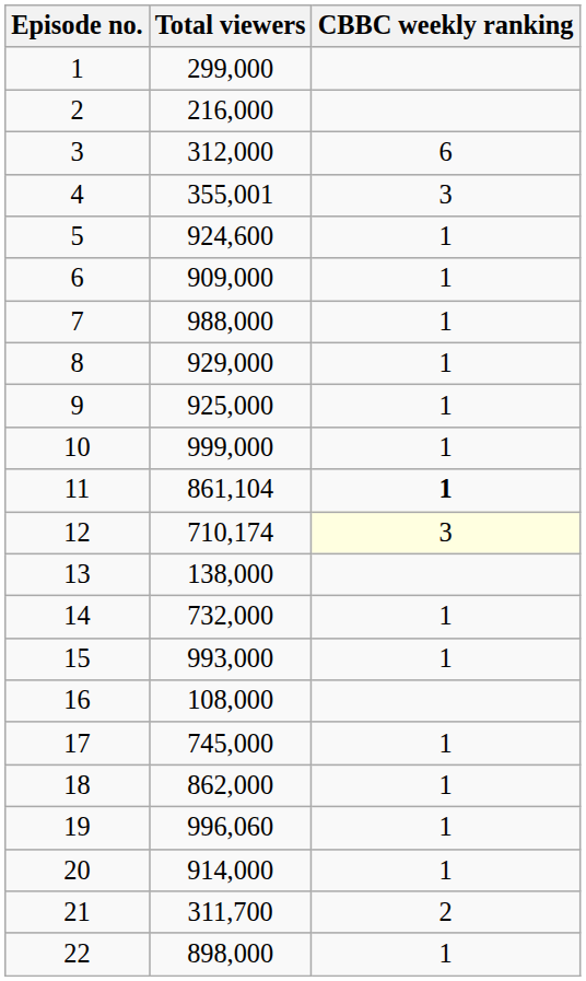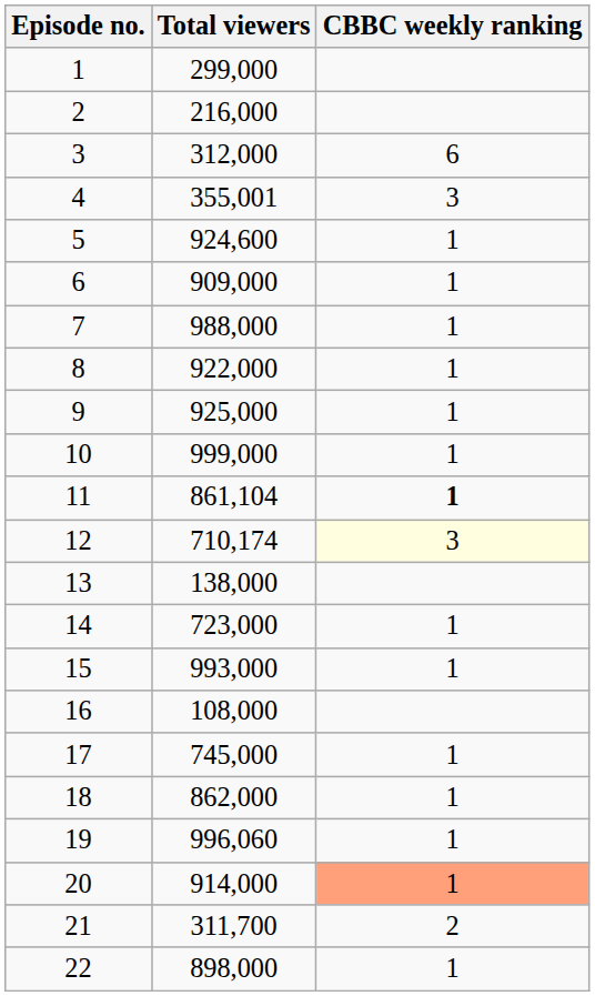 <table class="wikitable" style="text-align:center;">
 <tr>
 <th>Episode no.</th>
 <th>Total viewers</th>
 <th>CBBC weekly ranking</th>
 </tr>
 <tr>
 <td>1</td>
 <td>299,000</td>
 <td></td>
 </tr>
 <tr>
 <td>2</td>
 <td>216,000</td>
 <td></td>
 </tr>
 <tr>
 <td>3</td>
 <td>312,000</td>
 <td>6</td>
 </tr>
 <tr>
 <td>4</td>
 <td>355,001</td>
 <td>3</td>
 </tr>
 <tr>
 <td>5</td>
 <td>924,600</td>
 <td>1</td>
 </tr>
 <tr>
 <td>6</td>
 <td>909,000</td>
 <td>1</td>
 </tr>
 <tr>
 <td>7</td>
 <td>988,000</td>
 <td>1</td>
 </tr>
 <tr>
 <td>8</td>
-<td>929,000</td>
+<td>922,000</td>
 <td>1</td>
 </tr>
 <tr>
 <td>9</td>
 <td>925,000</td>
 <td>1</td>
 </tr>
 <tr>
 <td>10</td>
 <td>999,000</td>
 <td>1</td>
 </tr>
 <tr>
 <td>11</td>
 <td>861,104</td>
 <td><strong>1</strong></td>
 </tr>
 <tr>
 <td>12</td>
 <td>710,174</td>
 <td style="background: lightyellow;">3</td>
 </tr>
 <tr>
 <td>13</td>
 <td>138,000</td>
 <td></td>
 </tr>
 <tr>
 <td>14</td>
-<td>732,000</td>
+<td>723,000</td>
 <td>1</td>
 </tr>
 <tr>
 <td>15</td>
 <td>993,000</td>
 <td>1</td>
 </tr>
 <tr>
 <td>16</td>
 <td>108,000</td>
 <td></td>
 </tr>
 <tr>
 <td>17</td>
 <td>745,000</td>
 <td>1</td>
 </tr>
 <tr>
 <td>18</td>
 <td>862,000</td>
 <td>1</td>
 </tr>
 <tr>
 <td>19</td>
 <td>996,060</td>
 <td>1</td>
 </tr>
 <tr>
 <td>20</td>
 <td>914,000</td>
-<td>1</td>
+<td style="background: lightsalmon;">1</td>
 </tr>
 <tr>
 <td>21</td>
 <td>311,700</td>
 <td>2</td>
 </tr>
 <tr>
 <td>22</td>
 <td>898,000</td>
 <td>1</td>
 </tr>
 </table>
